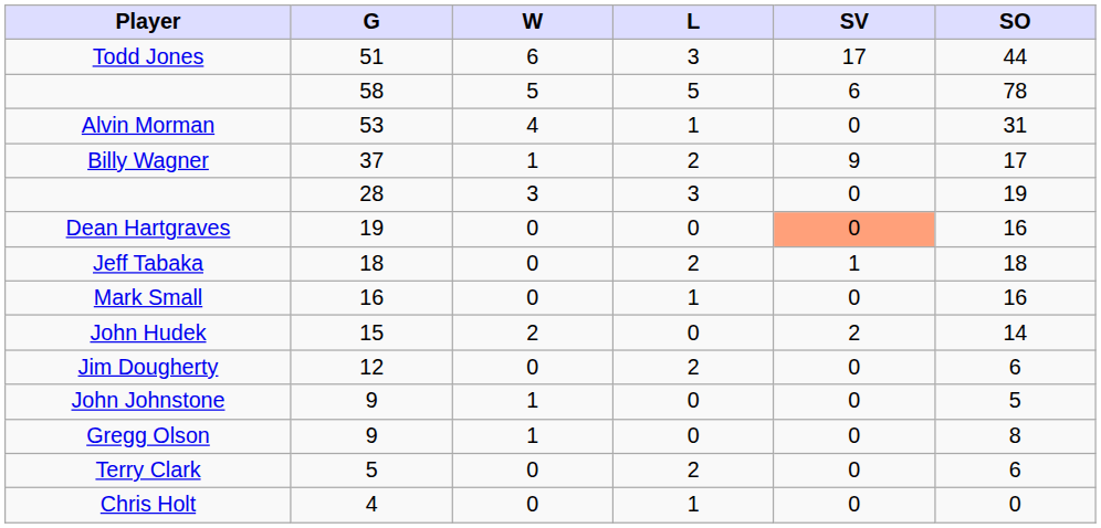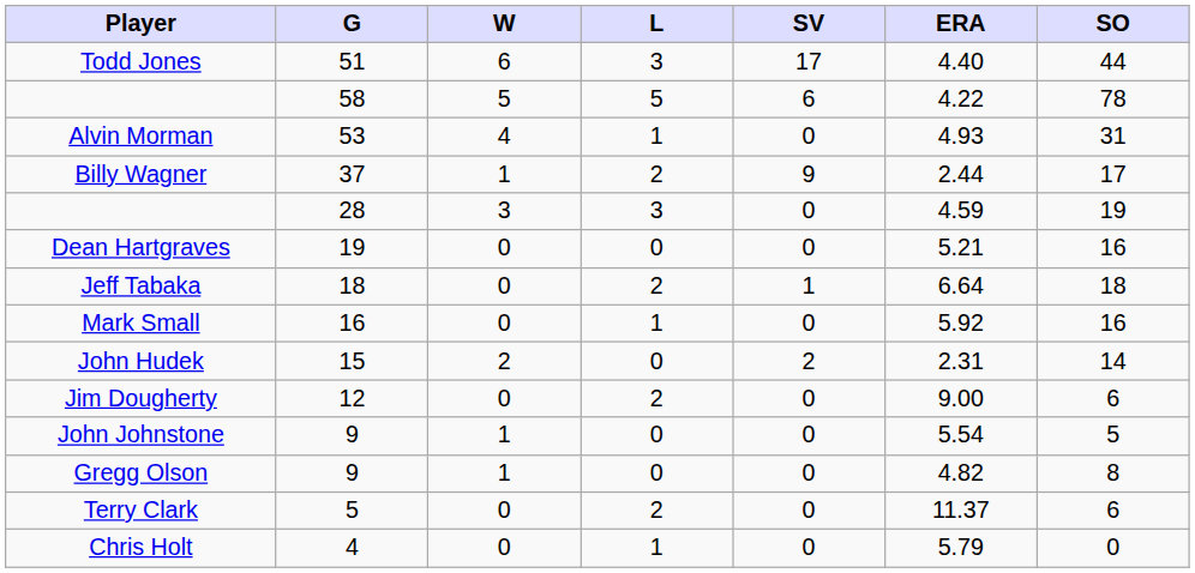 <table class="wikitable sortable">
 <tr>
 <th style="background:#ddf; width:16%;">Player</th>
 <th style="background:#ddf; width:9%;">G</th>
 <th style="background:#ddf; width:9%;">W</th>
 <th style="background:#ddf; width:9%;">L</th>
 <th style="background:#ddf; width:9%;">SV</th>
+<th style="background:#ddf; width:9%;">ERA</th>
 <th style="background:#ddf; width:9%;">SO</th>
 </tr>
 <tr style="text-align:center;">
 <td><a href='#'>Todd Jones</a></td>
 <td>51</td>
 <td>6</td>
 <td>3</td>
 <td>17</td>
+<td>4.40</td>
 <td>44</td>
 </tr>
 <tr align=center>
 <td></td>
 <td>58</td>
 <td>5</td>
 <td>5</td>
 <td>6</td>
+<td>4.22</td>
 <td>78</td>
 </tr>
 <tr style="text-align:center;">
 <td><a href='#'>Alvin Morman</a></td>
 <td>53</td>
 <td>4</td>
 <td>1</td>
 <td>0</td>
+<td>4.93</td>
 <td>31</td>
 </tr>
 <tr align=center>
 <td><a href='#'>Billy Wagner</a></td>
 <td>37</td>
 <td>1</td>
 <td>2</td>
 <td>9</td>
+<td>2.44</td>
 <td>17</td>
 </tr>
 <tr align=center>
 <td></td>
 <td>28</td>
 <td>3</td>
 <td>3</td>
 <td>0</td>
+<td>4.59</td>
 <td>19</td>
 </tr>
 <tr align=center>
 <td><a href='#'>Dean Hartgraves</a></td>
 <td>19</td>
 <td>0</td>
 <td>0</td>
-<td style="background: lightsalmon;">0</td>
+<td>0</td>
+<td>5.21</td>
 <td>16</td>
 </tr>
 <tr align=center>
 <td><a href='#'>Jeff Tabaka</a></td>
 <td>18</td>
 <td>0</td>
 <td>2</td>
 <td>1</td>
+<td>6.64</td>
 <td>18</td>
 </tr>
 <tr align=center>
 <td><a href='#'>Mark Small</a></td>
 <td>16</td>
 <td>0</td>
 <td>1</td>
 <td>0</td>
+<td>5.92</td>
 <td>16</td>
 </tr>
 <tr align=center>
 <td><a href='#'>John Hudek</a></td>
 <td>15</td>
 <td>2</td>
 <td>0</td>
 <td>2</td>
+<td>2.31</td>
 <td>14</td>
 </tr>
 <tr align=center>
 <td><a href='#'>Jim Dougherty</a></td>
 <td>12</td>
 <td>0</td>
 <td>2</td>
 <td>0</td>
+<td>9.00</td>
 <td>6</td>
 </tr>
 <tr align=center>
 <td><a href='#'>John Johnstone</a></td>
 <td>9</td>
 <td>1</td>
 <td>0</td>
 <td>0</td>
+<td>5.54</td>
 <td>5</td>
 </tr>
 <tr align=center>
 <td><a href='#'>Gregg Olson</a></td>
 <td>9</td>
 <td>1</td>
 <td>0</td>
 <td>0</td>
+<td>4.82</td>
 <td>8</td>
 </tr>
 <tr align=center>
 <td><a href='#'>Terry Clark</a></td>
 <td>5</td>
 <td>0</td>
 <td>2</td>
 <td>0</td>
+<td>11.37</td>
 <td>6</td>
 </tr>
 <tr align=center>
 <td><a href='#'>Chris Holt</a></td>
 <td>4</td>
 <td>0</td>
 <td>1</td>
 <td>0</td>
+<td>5.79</td>
 <td>0</td>
 </tr>
 </table>
